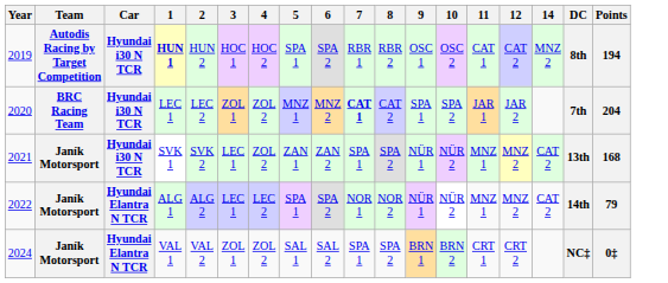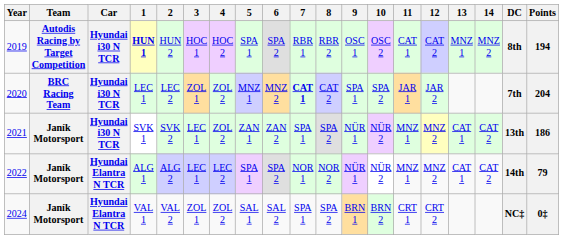 <table class="wikitable" style="text-align:center; font-size:85%">
 <tr>
 <th>Year</th>
 <th>Team</th>
 <th>Car</th>
 <th>1</th>
 <th>2</th>
 <th>3</th>
 <th>4</th>
 <th>5</th>
 <th>6</th>
 <th>7</th>
 <th>8</th>
 <th>9</th>
 <th>10</th>
 <th>11</th>
 <th>12</th>
+<th>13</th>
 <th>14</th>
 <th>DC</th>
 <th>Points</th>
 </tr>
 <tr>
 <td><a href='#'>2019</a></td>
 <th><a href='#'>Autodis Racing by Target Competition</a></th>
 <th><a href='#'>Hyundai i30 N TCR</a></th>
 <td style="background:#FFFFBF;"><strong><a href='#'>HUN<br>1</a></strong><br></td>
 <td style="background:#DFFFDF;"><a href='#'>HUN<br>2</a><br></td>
 <td style="background:#EFCFFF;"><a href='#'>HOC<br>1</a><br></td>
 <td style="background:#EFCFFF;"><a href='#'>HOC<br>2</a><br></td>
 <td style="background:#DFFFDF;"><a href='#'>SPA<br>1</a><br></td>
 <td style="background:#DFDFDF;"><a href='#'>SPA<br>2</a><br></td>
 <td style="background:#DFFFDF;"><a href='#'>RBR<br>1</a><br></td>
 <td style="background:#DFFFDF;"><a href='#'>RBR<br>2</a><br></td>
 <td style="background:#DFFFDF;"><a href='#'>OSC<br>1</a><br></td>
 <td style="background:#EFCFFF;"><a href='#'>OSC<br>2</a><br></td>
 <td style="background:#DFFFDF;"><a href='#'>CAT<br>1</a><br></td>
 <td style="background:#CFCFFF;"><a href='#'>CAT<br>2</a><br></td>
+<td style="background:#DFFFDF;"><a href='#'>MNZ<br>1</a><br></td>
 <td style="background:#DFFFDF;"><a href='#'>MNZ<br>2</a><br></td>
 <th>8th</th>
 <th>194</th>
 </tr>
 <tr>
 <td><a href='#'>2020</a></td>
 <th><a href='#'>BRC Racing Team</a></th>
 <th><a href='#'>Hyundai i30 N TCR</a></th>
 <td style="background:#DFFFDF;"><a href='#'>LEC<br>1</a><br></td>
 <td style="background:#DFFFDF;"><a href='#'>LEC<br>2</a><br></td>
 <td style="background:#FFDF9F;"><a href='#'>ZOL<br>1</a><br></td>
 <td style="background:#DFFFDF;"><a href='#'>ZOL<br>2</a><br></td>
 <td style="background:#CFCFFF;"><a href='#'>MNZ<br>1</a><br></td>
 <td style="background:#FFDF9F;"><a href='#'>MNZ<br>2</a><br></td>
 <td style="background:#DFFFDF;"><strong><a href='#'>CAT<br>1</a></strong><br></td>
 <td style="background:#CFCFFF;"><a href='#'>CAT<br>2</a><br></td>
 <td style="background:#DFFFDF;"><a href='#'>SPA<br>1</a><br></td>
 <td style="background:#DFFFDF;"><a href='#'>SPA<br>2</a><br></td>
 <td style="background:#FFDF9F;"><a href='#'>JAR<br>1</a><br></td>
 <td style="background:#DFFFDF;"><a href='#'>JAR<br>2</a><br></td>
 <td></td>
+<td></td>
 <th>7th</th>
 <th>204</th>
 </tr>
 <tr>
 <td><a href='#'>2021</a></td>
 <th>Janík Motorsport</th>
 <th><a href='#'>Hyundai i30 N TCR</a></th>
 <td style="background:#FFFFFF;"><a href='#'>SVK<br>1</a><br></td>
 <td style="background:#DFFFDF;"><a href='#'>SVK<br>2</a><br></td>
 <td style="background:#DFFFDF;"><a href='#'>LEC<br>1</a><br></td>
 <td style="background:#DFFFDF;"><a href='#'>ZOL<br>2</a><br></td>
 <td style="background:#DFFFDF;"><a href='#'>ZAN<br>1</a><br></td>
 <td style="background:#DFFFDF;"><a href='#'>ZAN<br>2</a><br></td>
 <td style="background:#DFFFDF;"><a href='#'>SPA<br>1</a><br></td>
 <td style="background:#DFDFDF;"><a href='#'>SPA<br>2</a><br></td>
 <td style="background:#DFFFDF;"><a href='#'>NÜR<br>1</a><br></td>
 <td style="background:#EFCFFF;"><a href='#'>NÜR<br>2</a><br></td>
 <td style="background:#DFFFDF;"><a href='#'>MNZ<br>1</a><br></td>
 <td style="background:#FFFFBF;"><a href='#'>MNZ<br>2</a><br></td>
+<td style="background:#DFFFDF;"><a href='#'>CAT<br>1</a><br></td>
 <td style="background:#DFFFDF;"><a href='#'>CAT<br>2</a><br></td>
 <th>13th</th>
-<th>168</th>
+<th>186</th>
 </tr>
 <tr>
 <td><a href='#'>2022</a></td>
 <th>Janík Motorsport</th>
 <th><a href='#'>Hyundai Elantra N TCR</a></th>
 <td style="background:#DFFFDF;"><a href='#'>ALG<br>1</a><br></td>
 <td style="background:#CFCFFF;"><a href='#'>ALG<br>2</a><br></td>
 <td style="background:#CFCFFF;"><a href='#'>LEC<br>1</a><br></td>
 <td style="background:#CFCFFF;"><a href='#'>LEC<br>2</a><br></td>
 <td style="background:#EFCFFF;"><a href='#'>SPA<br>1</a><br></td>
 <td style="background:#DFDFDF;"><a href='#'>SPA<br>2</a><br></td>
 <td style="background:#DFFFDF;"><a href='#'>NOR<br>1</a><br></td>
 <td style="background:#DFFFDF;"><a href='#'>NOR<br>2</a><br></td>
 <td style="background:#EFCFFF;"><a href='#'>NÜR<br>1</a><br></td>
 <td style="background:#FFFFFF;"><a href='#'>NÜR<br>2</a><br></td>
 <td><a href='#'>MNZ<br>1</a></td>
 <td><a href='#'>MNZ<br>2</a></td>
+<td><a href='#'>CAT<br>1</a></td>
 <td><a href='#'>CAT<br>2</a></td>
 <th>14th</th>
 <th>79</th>
 </tr>
 <tr>
 <td><a href='#'>2024</a></td>
 <th>Janík Motorsport</th>
 <th><a href='#'>Hyundai Elantra N TCR</a></th>
 <td><a href='#'>VAL<br>1</a></td>
 <td><a href='#'>VAL<br>2</a></td>
 <td><a href='#'>ZOL<br>1</a></td>
 <td><a href='#'>ZOL<br>2</a></td>
 <td><a href='#'>SAL<br>1</a></td>
 <td><a href='#'>SAL<br>2</a></td>
 <td><a href='#'>SPA<br>1</a></td>
 <td><a href='#'>SPA<br>2</a></td>
 <td style="background:#FFDF9F;"><a href='#'>BRN<br>1</a><br></td>
 <td style="background:#DFFFDF;"><a href='#'>BRN<br>2</a><br></td>
 <td><a href='#'>CRT<br>1</a></td>
 <td><a href='#'>CRT<br>2</a></td>
 <td></td>
+<td></td>
 <th>NC‡</th>
 <th>0‡</th>
 </tr>
 </table>
